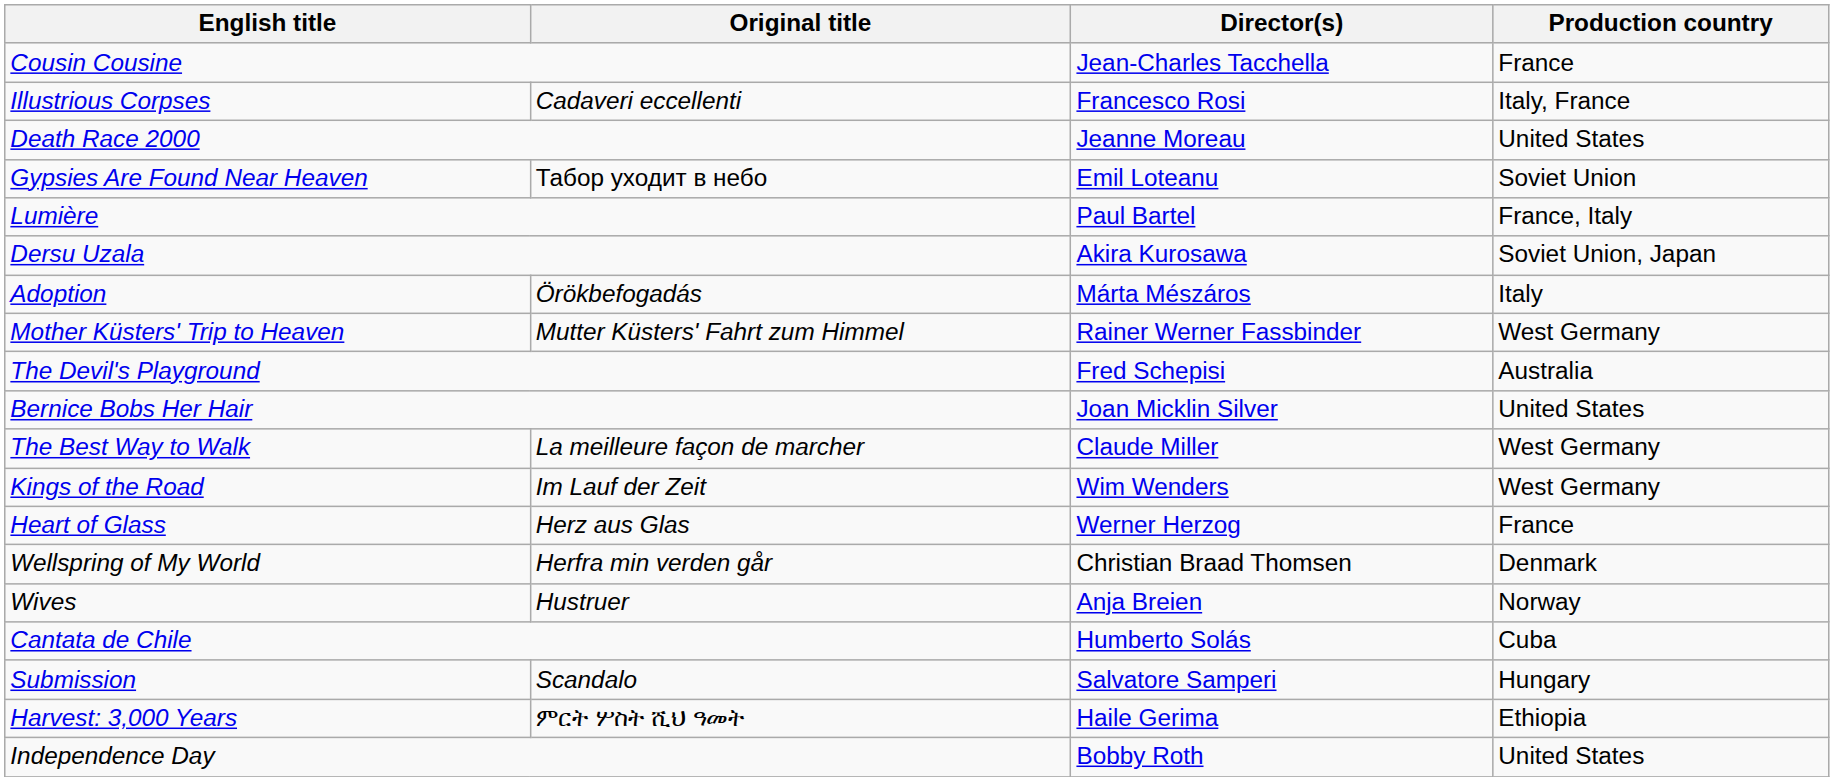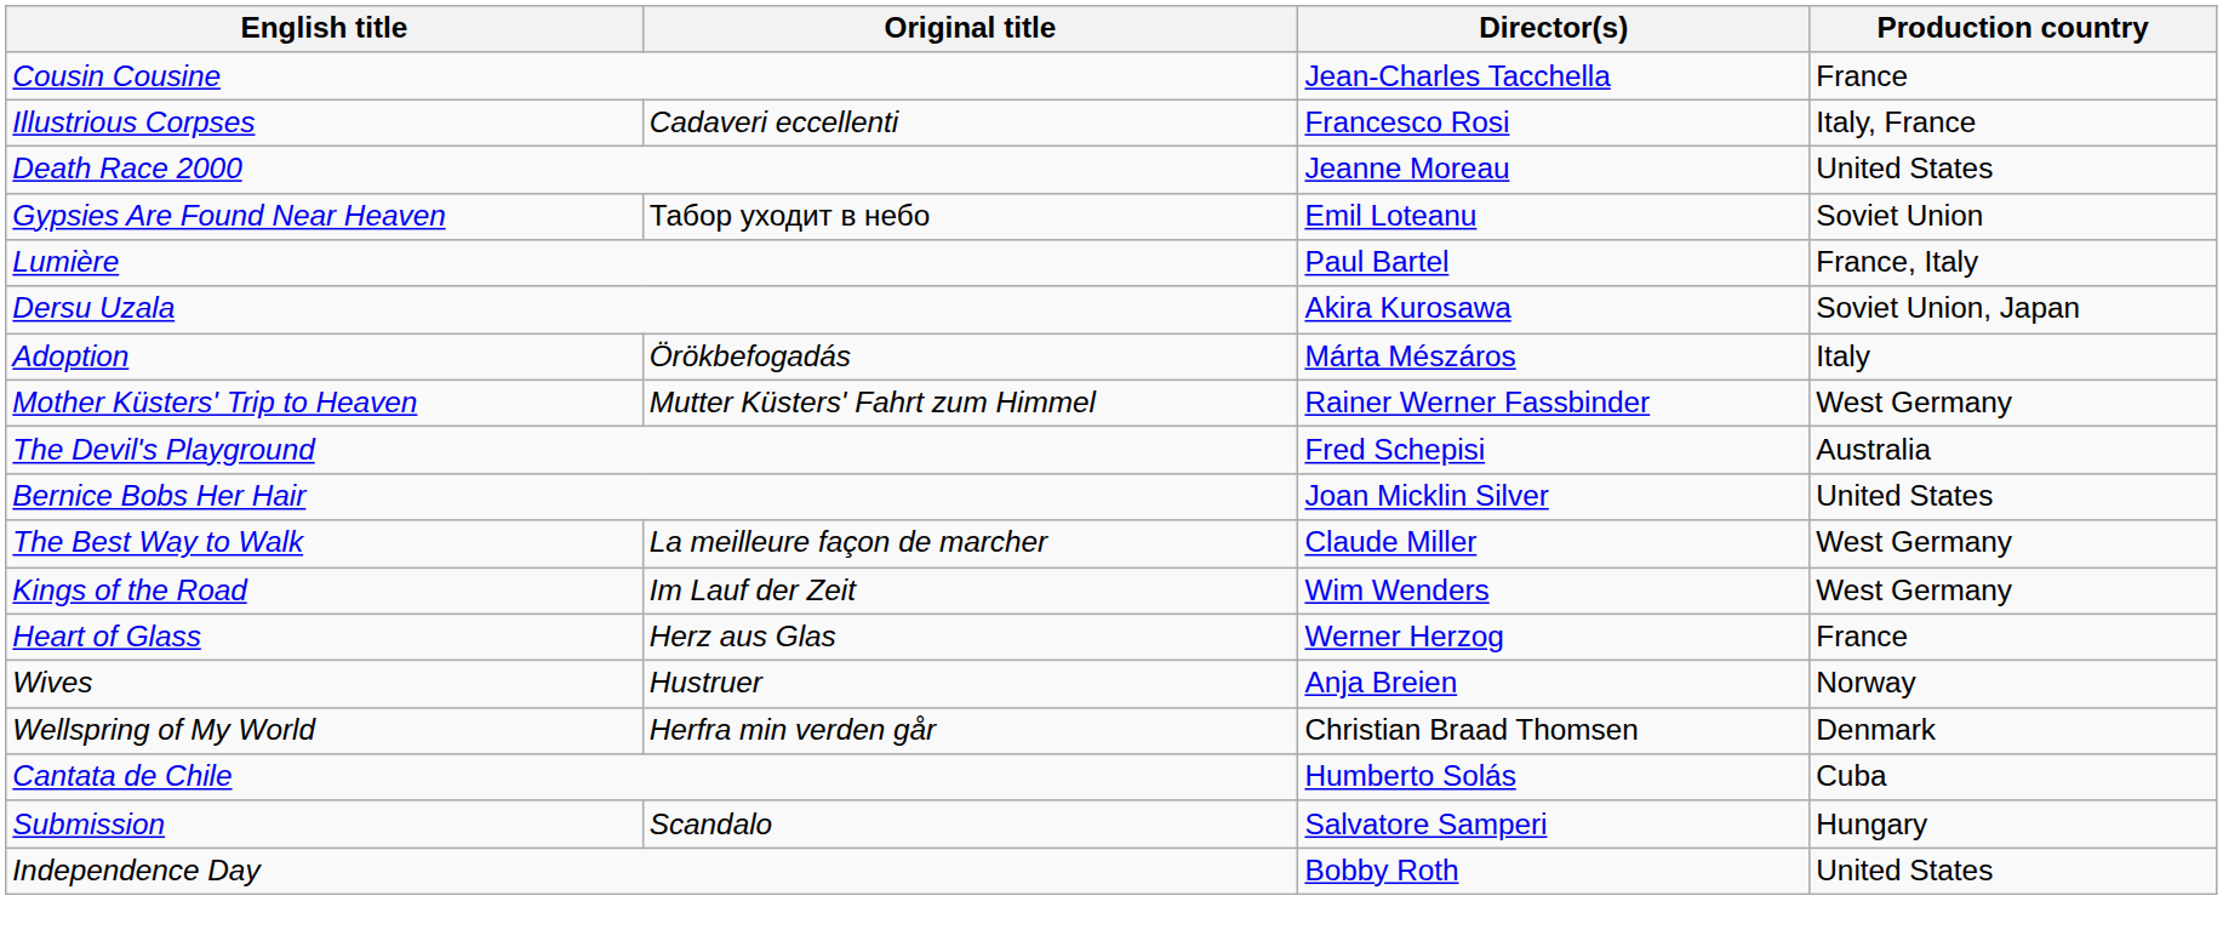 <table class="wikitable" width="95%">
 <tr>
 <th>English title</th>
 <th>Original title</th>
 <th>Director(s)</th>
 <th>Production country</th>
 </tr>
 <tr>
 <td colspan="2"><em><a href='#'>Cousin Cousine</a></em></td>
 <td><a href='#'>Jean-Charles Tacchella</a></td>
 <td>France</td>
 </tr>
 <tr>
 <td><em><a href='#'>Illustrious Corpses</a></em></td>
 <td><em>Cadaveri eccellenti</em></td>
 <td><a href='#'>Francesco Rosi</a></td>
 <td>Italy, France</td>
 </tr>
 <tr>
 <td colspan="2"><em><a href='#'>Death Race 2000</a></em></td>
 <td><a href='#'>Jeanne Moreau</a></td>
 <td>United States</td>
 </tr>
 <tr>
 <td><em><a href='#'>Gypsies Are Found Near Heaven</a></em></td>
 <td>Табор уходит в небо</td>
 <td><a href='#'>Emil Loteanu</a></td>
 <td>Soviet Union</td>
 </tr>
 <tr>
 <td colspan="2"><em><a href='#'>Lumière</a></em></td>
 <td><a href='#'>Paul Bartel</a></td>
 <td>France, Italy</td>
 </tr>
 <tr>
 <td colspan="2"><em><a href='#'>Dersu Uzala</a></em></td>
 <td><a href='#'>Akira Kurosawa</a></td>
 <td>Soviet Union, Japan</td>
 </tr>
 <tr>
 <td><em><a href='#'>Adoption</a></em></td>
 <td><em>Örökbefogadás</em></td>
 <td><a href='#'>Márta Mészáros</a></td>
 <td>Italy</td>
 </tr>
 <tr>
 <td><em><a href='#'>Mother Küsters' Trip to Heaven</a></em></td>
 <td><em>Mutter Küsters' Fahrt zum Himmel</em></td>
 <td><a href='#'>Rainer Werner Fassbinder</a></td>
 <td>West Germany</td>
 </tr>
 <tr>
 <td colspan="2"><em><a href='#'>The Devil's Playground</a></em></td>
 <td><a href='#'>Fred Schepisi</a></td>
 <td>Australia</td>
 </tr>
 <tr>
 <td colspan="2"><em><a href='#'>Bernice Bobs Her Hair</a></em></td>
 <td><a href='#'>Joan Micklin Silver</a></td>
 <td>United States</td>
 </tr>
 <tr>
 <td><em><a href='#'>The Best Way to Walk</a></em></td>
 <td><em>La meilleure façon de marcher</em></td>
 <td><a href='#'>Claude Miller</a></td>
 <td>West Germany</td>
 </tr>
 <tr>
 <td><em><a href='#'>Kings of the Road</a></em></td>
 <td><em>Im Lauf der Zeit</em></td>
 <td><a href='#'>Wim Wenders</a></td>
 <td>West Germany</td>
 </tr>
 <tr>
 <td><em><a href='#'>Heart of Glass</a></em></td>
 <td><em>Herz aus Glas</em></td>
 <td><a href='#'>Werner Herzog</a></td>
 <td>France</td>
 </tr>
 <tr>
+<td><em>Wives</em></td>
+<td><em>Hustruer</em></td>
+<td><a href='#'>Anja Breien</a></td>
+<td>Norway</td>
+</tr>
+<tr>
 <td><em>Wellspring of My World</em></td>
 <td><em>Herfra min verden går</em></td>
 <td>Christian Braad Thomsen</td>
 <td>Denmark</td>
-</tr>
-<tr>
-<td><em>Wives</em></td>
-<td><em>Hustruer</em></td>
-<td><a href='#'>Anja Breien</a></td>
-<td>Norway</td>
 </tr>
 <tr>
 <td colspan="2"><em><a href='#'>Cantata de Chile</a></em></td>
 <td><a href='#'>Humberto Solás</a></td>
 <td>Cuba</td>
 </tr>
 <tr>
 <td><em><a href='#'>Submission</a></em></td>
 <td><em>Scandalo</em></td>
 <td><a href='#'>Salvatore Samperi</a></td>
 <td>Hungary</td>
 </tr>
 <tr>
-<td><em><a href='#'>Harvest: 3,000 Years</a></em></td>
-<td>ምርት ሦስት ሺህ ዓመት</td>
-<td><a href='#'>Haile Gerima</a></td>
-<td>Ethiopia</td>
-</tr>
-<tr>
 <td colspan="2"><em>Independence Day</em></td>
 <td><a href='#'>Bobby Roth</a></td>
 <td>United States</td>
 </tr>
 </table>
